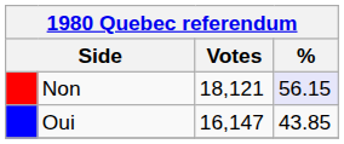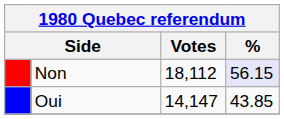 <table class="wikitable" style="font-size: 95%; clear:both">
 <tr style="background-color:#E9E9E9">
 <th colspan=4><a href='#'>1980 Quebec referendum</a></th>
 </tr>
 <tr style="background-color:#E9E9E9">
 <th colspan=2 style="width: 130px">Side</th>
 <th style="width: 50px">Votes</th>
 <th style="width: 40px">%</th>
 </tr>
 <tr>
 <td bgcolor="red"></td>
 <td>Non</td>
-<td>18,121</td>
+<td>18,112</td>
 <td style="background: lavender;">56.15</td>
 </tr>
 <tr>
 <td bgcolor="blue"></td>
 <td>Oui</td>
-<td>16,147</td>
+<td>14,147</td>
 <td>43.85</td>
 </tr>
 <tr>
 </tr>
 </table>
